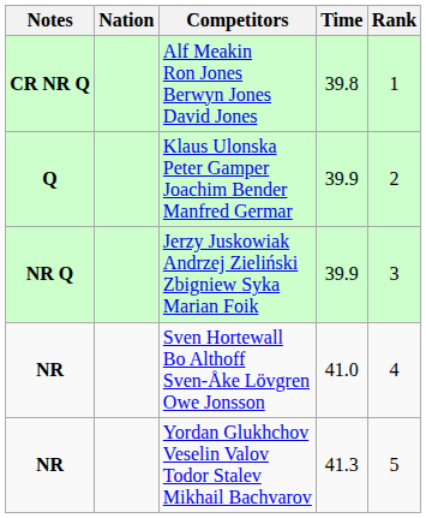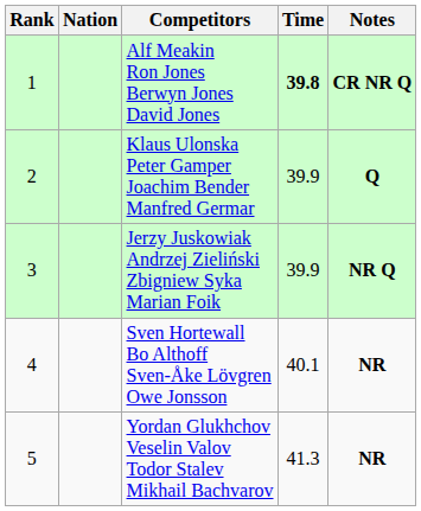 <table class="wikitable sortable" style="text-align:center">
 <tr>
-<th>Notes</th>
+<th>Rank</th>
 <th>Nation</th>
 <th>Competitors</th>
 <th>Time</th>
-<th>Rank</th>
+<th>Notes</th>
 </tr>
 <tr bgcolor=ccffcc>
-<td><strong>CR NR Q</strong></td>
+<td>1</td>
 <td align=left></td>
 <td align=left><a href='#'>Alf Meakin</a><br><a href='#'>Ron Jones</a><br><a href='#'>Berwyn Jones</a><br><a href='#'>David Jones</a></td>
-<td>39.8</td>
-<td>1</td>
+<td><strong>39.8</strong></td>
+<td><strong>CR NR Q</strong></td>
 </tr>
 <tr bgcolor=ccffcc>
-<td><strong>Q</strong></td>
+<td>2</td>
 <td align=left></td>
 <td align=left><a href='#'>Klaus Ulonska</a><br><a href='#'>Peter Gamper</a><br><a href='#'>Joachim Bender</a><br><a href='#'>Manfred Germar</a></td>
 <td>39.9</td>
-<td>2</td>
+<td><strong>Q</strong></td>
 </tr>
 <tr bgcolor=ccffcc>
-<td><strong>NR Q</strong></td>
+<td>3</td>
 <td align=left></td>
 <td align=left><a href='#'>Jerzy Juskowiak</a><br><a href='#'>Andrzej Zieliński</a><br><a href='#'>Zbigniew Syka</a><br><a href='#'>Marian Foik</a></td>
 <td>39.9</td>
-<td>3</td>
+<td><strong>NR Q</strong></td>
 </tr>
 <tr>
-<td><strong>NR</strong></td>
+<td>4</td>
 <td align=left></td>
 <td align=left><a href='#'>Sven Hortewall</a><br><a href='#'>Bo Althoff</a><br><a href='#'>Sven-Åke Lövgren</a><br><a href='#'>Owe Jonsson</a></td>
-<td>41.0</td>
-<td>4</td>
+<td>40.1</td>
+<td><strong>NR</strong></td>
 </tr>
 <tr>
-<td><strong>NR</strong></td>
+<td>5</td>
 <td align=left></td>
 <td align=left><a href='#'>Yordan Glukhchov</a><br><a href='#'>Veselin Valov</a><br><a href='#'>Todor Stalev</a><br><a href='#'>Mikhail Bachvarov</a></td>
 <td>41.3</td>
-<td>5</td>
+<td><strong>NR</strong></td>
 </tr>
 </table>
